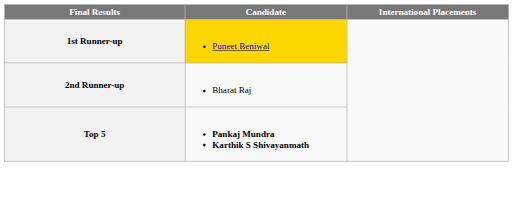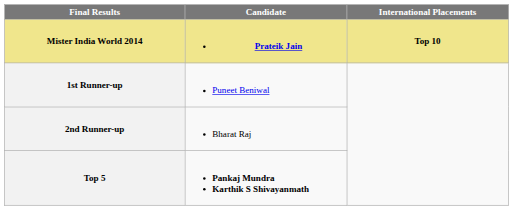 <table class="wikitable sortable" style="font-size:90%;">
 <tr>
 <th style="width:280px;background-color:#787878;color:#FFFFFF;">Final Results</th>
 <th style="width:250px;background-color:#787878;color:#FFFFFF;">Candidate</th>
 <th style="width:250px;background-color:#787878;color:#FFFFFF;">International Placements</th>
 </tr>
+<tr style="background:khaki; text-align:center; font-weight: bold">
+<td>Mister India World 2014</td>
+<td><br><ul><li><strong><a href='#'>Prateik Jain</a></strong></li></ul></td>
+<td>Top 10</td>
+</tr>
 <tr>
 <th>1st Runner-up</th>
-<td style="background: gold;"><br><ul><li><a href='#'>Puneet Beniwal</a></li></ul></td>
+<td><br><ul><li><a href='#'>Puneet Beniwal</a></li></ul></td>
 </tr>
 <tr>
 <th>2nd Runner-up</th>
 <td><br><ul><li>Bharat Raj</li></ul></td>
 </tr>
 <tr>
 <th>Top 5</th>
 <td><strong><br><ul><li>Pankaj Mundra</li><li>Karthik S Shivayanmath</li></ul></strong></td>
 </tr>
 </table>
